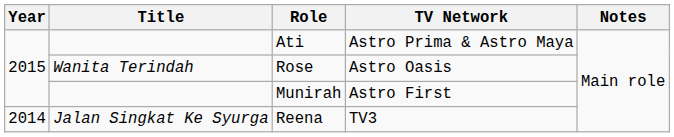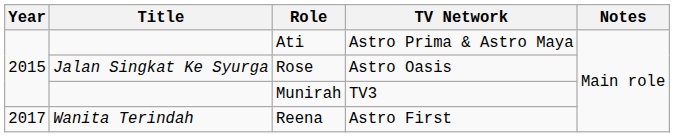 <table class="wikitable">
 <tr>
 <th>Year</th>
 <th>Title</th>
 <th>Role</th>
 <th>TV Network</th>
 <th>Notes</th>
 </tr>
 <tr>
 <td rowspan=3>2015</td>
 <td></td>
 <td>Ati</td>
 <td>Astro Prima & Astro Maya</td>
 <td rowspan="4">Main role</td>
 </tr>
 <tr>
-<td><em>Wanita Terindah</em></td>
+<td><em>Jalan Singkat Ke Syurga</em></td>
 <td>Rose</td>
 <td>Astro Oasis</td>
 </tr>
 <tr>
 <td></td>
 <td>Munirah</td>
+<td>TV3</td>
+</tr>
+<tr>
+<td>2017</td>
+<td><em>Wanita Terindah</em></td>
+<td>Reena</td>
 <td>Astro First</td>
 </tr>
-<tr>
-<td>2014</td>
-<td><em>Jalan Singkat Ke Syurga</em></td>
-<td>Reena</td>
-<td>TV3</td>
-</tr>
 </table>
